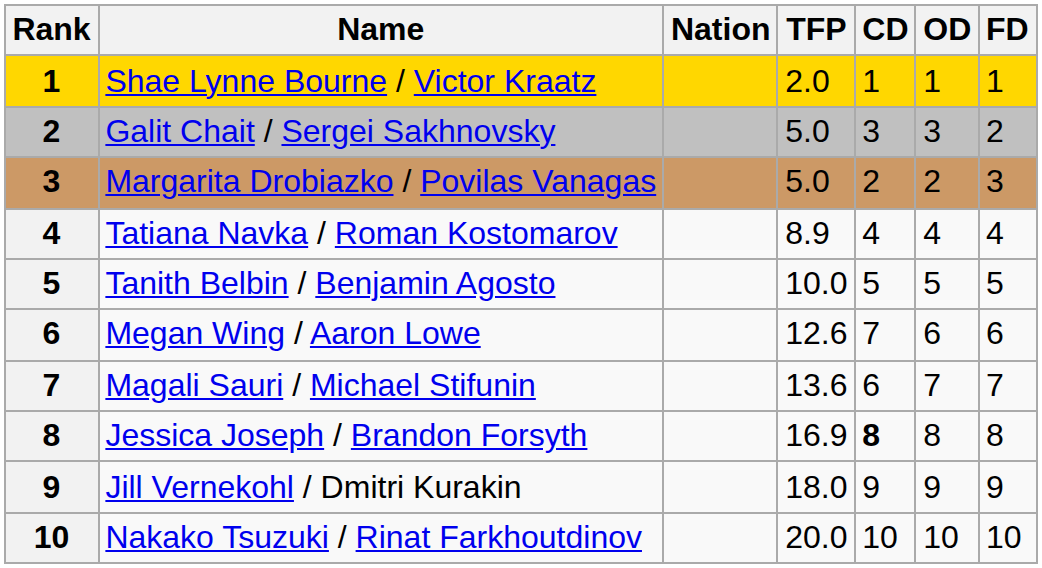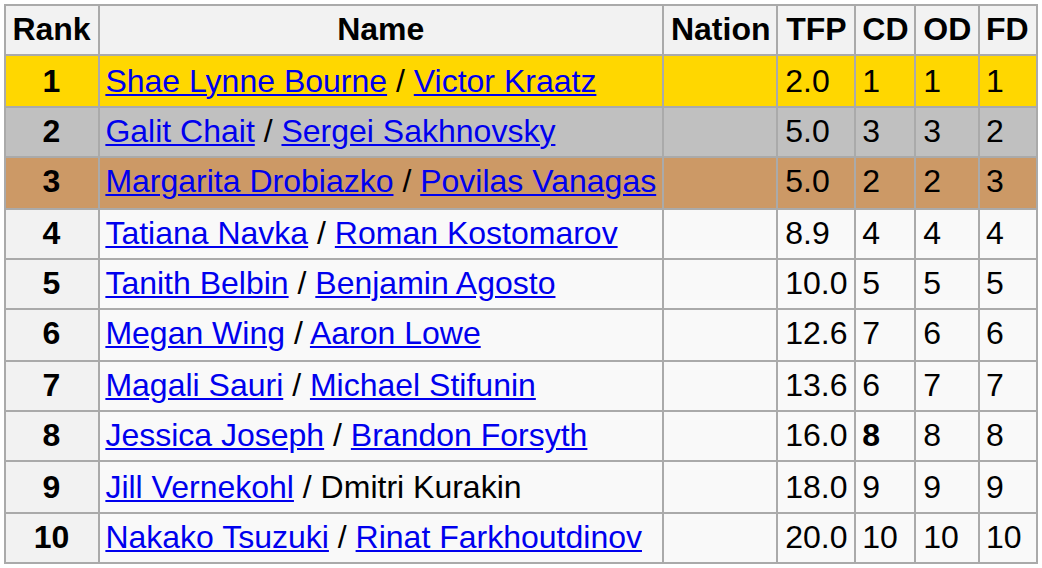 <table class="wikitable">
 <tr>
 <th>Rank</th>
 <th>Name</th>
 <th>Nation</th>
 <th>TFP</th>
 <th>CD</th>
 <th>OD</th>
 <th>FD</th>
 </tr>
 <tr bgcolor="gold">
 <td align="center"><strong>1</strong></td>
 <td><a href='#'>Shae Lynne Bourne</a> / <a href='#'>Victor Kraatz</a></td>
 <td></td>
 <td>2.0</td>
 <td>1</td>
 <td>1</td>
 <td>1</td>
 </tr>
 <tr bgcolor="silver">
 <td align="center"><strong>2</strong></td>
 <td><a href='#'>Galit Chait</a> / <a href='#'>Sergei Sakhnovsky</a></td>
 <td></td>
 <td>5.0</td>
 <td>3</td>
 <td>3</td>
 <td>2</td>
 </tr>
 <tr bgcolor="cc9966">
 <td align="center"><strong>3</strong></td>
 <td><a href='#'>Margarita Drobiazko</a> / <a href='#'>Povilas Vanagas</a></td>
 <td></td>
 <td>5.0</td>
 <td>2</td>
 <td>2</td>
 <td>3</td>
 </tr>
 <tr>
 <th>4</th>
 <td><a href='#'>Tatiana Navka</a> / <a href='#'>Roman Kostomarov</a></td>
 <td></td>
 <td>8.9</td>
 <td>4</td>
 <td>4</td>
 <td>4</td>
 </tr>
 <tr>
 <th>5</th>
 <td><a href='#'>Tanith Belbin</a> / <a href='#'>Benjamin Agosto</a></td>
 <td></td>
 <td>10.0</td>
 <td>5</td>
 <td>5</td>
 <td>5</td>
 </tr>
 <tr>
 <th>6</th>
 <td><a href='#'>Megan Wing</a> / <a href='#'>Aaron Lowe</a></td>
 <td></td>
 <td>12.6</td>
 <td>7</td>
 <td>6</td>
 <td>6</td>
 </tr>
 <tr>
 <th>7</th>
 <td><a href='#'>Magali Sauri</a> / <a href='#'>Michael Stifunin</a></td>
 <td></td>
 <td>13.6</td>
 <td>6</td>
 <td>7</td>
 <td>7</td>
 </tr>
 <tr>
 <th>8</th>
 <td><a href='#'>Jessica Joseph</a> / <a href='#'>Brandon Forsyth</a></td>
 <td></td>
-<td>16.9</td>
+<td>16.0</td>
 <td><strong>8</strong></td>
 <td>8</td>
 <td>8</td>
 </tr>
 <tr>
 <th>9</th>
 <td><a href='#'>Jill Vernekohl</a> / Dmitri Kurakin</td>
 <td></td>
 <td>18.0</td>
 <td>9</td>
 <td>9</td>
 <td>9</td>
 </tr>
 <tr>
 <th>10</th>
 <td><a href='#'>Nakako Tsuzuki</a> / <a href='#'>Rinat Farkhoutdinov</a></td>
 <td></td>
 <td>20.0</td>
 <td>10</td>
 <td>10</td>
 <td>10</td>
 </tr>
 </table>
